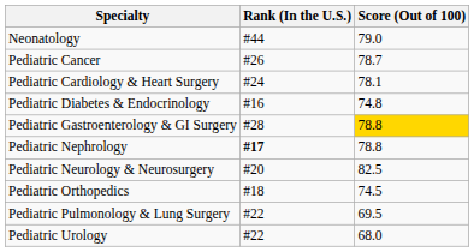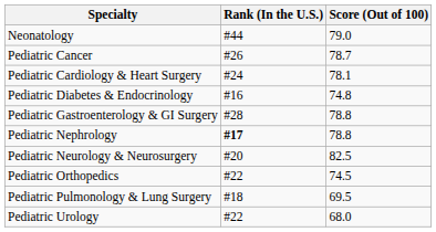 <table class="wikitable">
 <tr>
 <th>Specialty</th>
 <th>Rank (In the U.S.)</th>
 <th>Score (Out of 100)</th>
 </tr>
 <tr>
 <td>Neonatology</td>
 <td>#44</td>
 <td>79.0</td>
 </tr>
 <tr>
 <td>Pediatric Cancer</td>
 <td>#26</td>
 <td>78.7</td>
 </tr>
 <tr>
 <td>Pediatric Cardiology & Heart Surgery</td>
 <td>#24</td>
 <td>78.1</td>
 </tr>
 <tr>
 <td>Pediatric Diabetes & Endocrinology</td>
 <td>#16</td>
 <td>74.8</td>
 </tr>
 <tr>
 <td>Pediatric Gastroenterology & GI Surgery</td>
 <td>#28</td>
-<td style="background: gold;">78.8</td>
+<td>78.8</td>
 </tr>
 <tr>
 <td>Pediatric Nephrology</td>
 <td><strong>#17</strong></td>
 <td>78.8</td>
 </tr>
 <tr>
 <td>Pediatric Neurology & Neurosurgery</td>
 <td>#20</td>
 <td>82.5</td>
 </tr>
 <tr>
 <td>Pediatric Orthopedics</td>
-<td>#18</td>
+<td>#22</td>
 <td>74.5</td>
 </tr>
 <tr>
 <td>Pediatric Pulmonology & Lung Surgery</td>
-<td>#22</td>
+<td>#18</td>
 <td>69.5</td>
 </tr>
 <tr>
 <td>Pediatric Urology</td>
 <td>#22</td>
 <td>68.0</td>
 </tr>
 </table>
